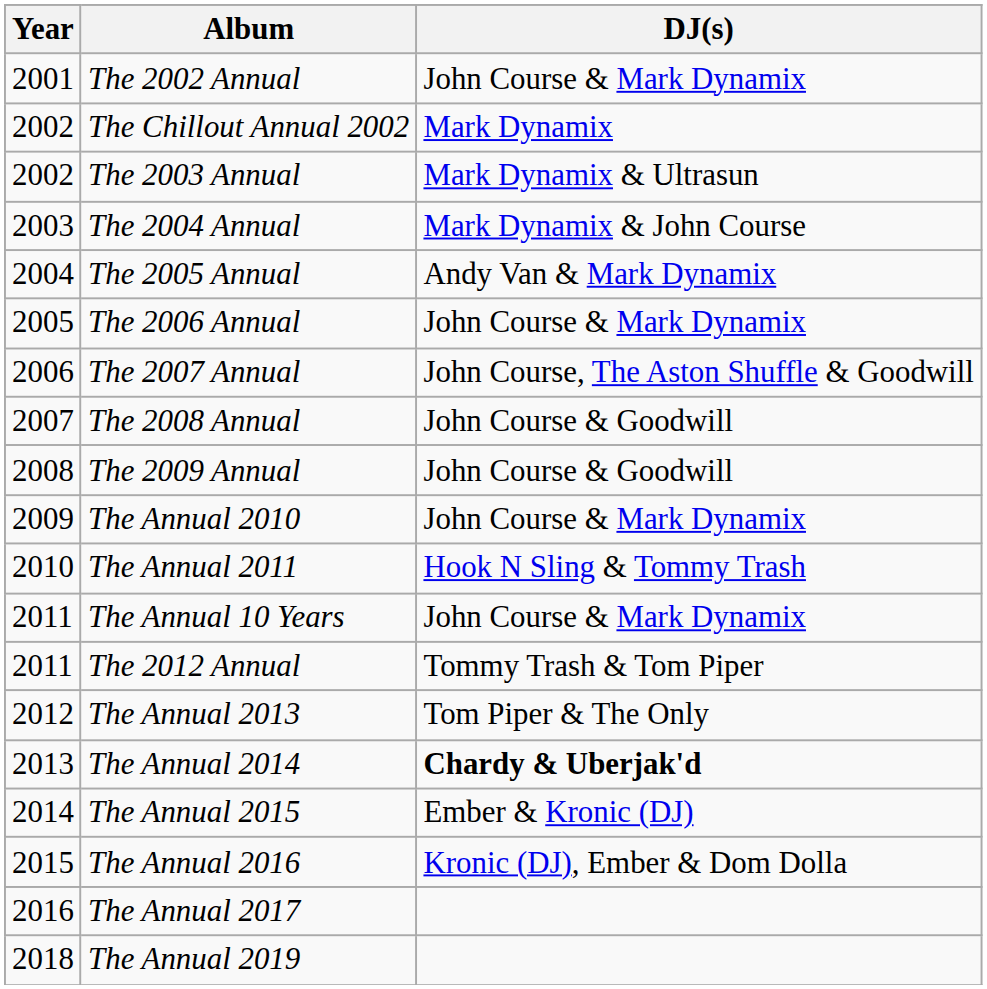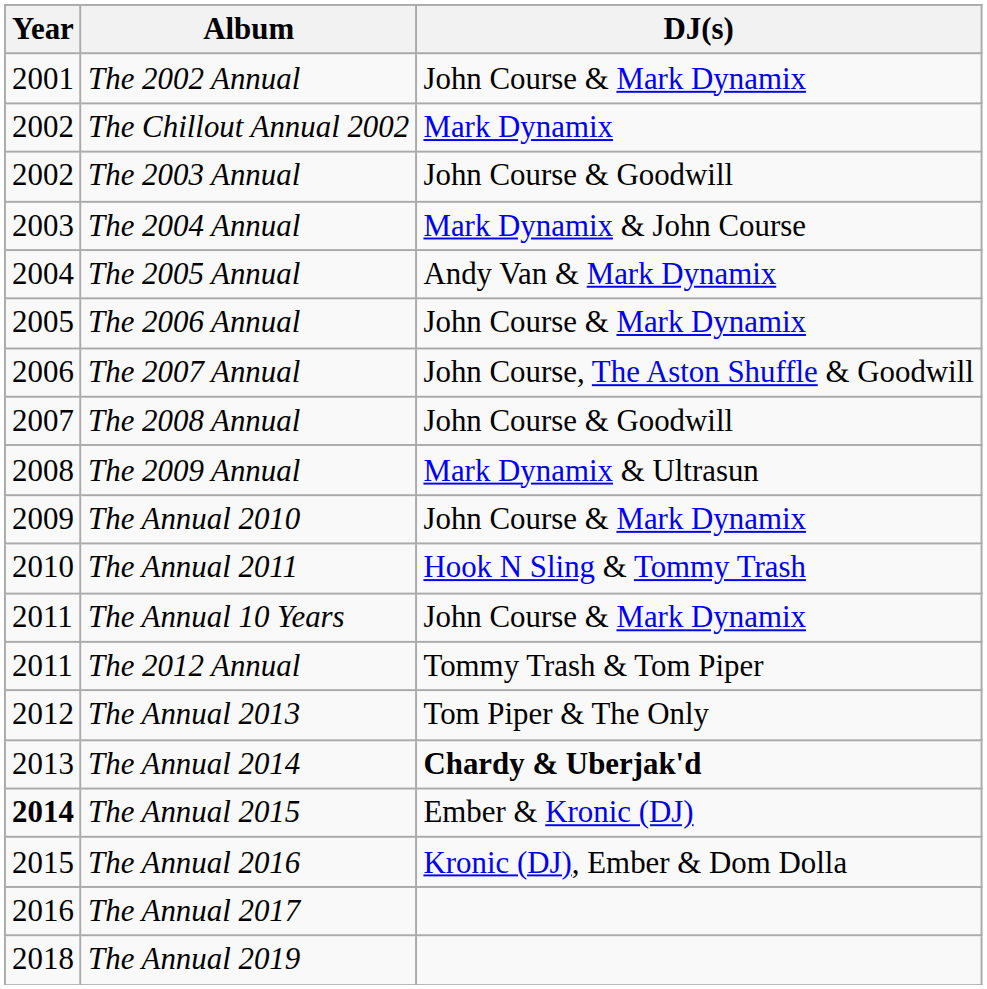 <table class="wikitable">
 <tr>
 <th>Year</th>
 <th>Album</th>
 <th>DJ(s)</th>
 </tr>
 <tr>
 <td>2001</td>
 <td><em>The 2002 Annual</em></td>
 <td>John Course & <a href='#'>Mark Dynamix</a></td>
 </tr>
 <tr>
 <td>2002</td>
 <td><em>The Chillout Annual 2002</em></td>
 <td><a href='#'>Mark Dynamix</a></td>
 </tr>
 <tr>
 <td>2002</td>
 <td><em>The 2003 Annual</em></td>
-<td><a href='#'>Mark Dynamix</a> & Ultrasun</td>
+<td>John Course & Goodwill</td>
 </tr>
 <tr>
 <td>2003</td>
 <td><em>The 2004 Annual</em></td>
 <td><a href='#'>Mark Dynamix</a> & John Course</td>
 </tr>
 <tr>
 <td>2004</td>
 <td><em>The 2005 Annual</em></td>
 <td>Andy Van & <a href='#'>Mark Dynamix</a></td>
 </tr>
 <tr>
 <td>2005</td>
 <td><em>The 2006 Annual</em></td>
 <td>John Course & <a href='#'>Mark Dynamix</a></td>
 </tr>
 <tr>
 <td>2006</td>
 <td><em>The 2007 Annual</em></td>
 <td>John Course, <a href='#'>The Aston Shuffle</a> & Goodwill</td>
 </tr>
 <tr>
 <td>2007</td>
 <td><em>The 2008 Annual</em></td>
 <td>John Course & Goodwill</td>
 </tr>
 <tr>
 <td>2008</td>
 <td><em>The 2009 Annual</em></td>
-<td>John Course & Goodwill</td>
+<td><a href='#'>Mark Dynamix</a> & Ultrasun</td>
 </tr>
 <tr>
 <td>2009</td>
 <td><em>The Annual 2010</em></td>
 <td>John Course & <a href='#'>Mark Dynamix</a></td>
 </tr>
 <tr>
 <td>2010</td>
 <td><em>The Annual 2011</em></td>
 <td><a href='#'>Hook N Sling</a> & <a href='#'>Tommy Trash</a></td>
 </tr>
 <tr>
 <td>2011</td>
 <td><em>The Annual 10 Years</em></td>
 <td>John Course & <a href='#'>Mark Dynamix</a></td>
 </tr>
 <tr>
 <td>2011</td>
 <td><em>The 2012 Annual</em></td>
 <td>Tommy Trash & Tom Piper</td>
 </tr>
 <tr>
 <td>2012</td>
 <td><em>The Annual 2013</em></td>
 <td>Tom Piper & The Only</td>
 </tr>
 <tr>
 <td>2013</td>
 <td><em>The Annual 2014</em></td>
 <td><strong>Chardy & Uberjak'd</strong></td>
 </tr>
 <tr>
-<td>2014</td>
+<td><strong>2014</strong></td>
 <td><em>The Annual 2015</em></td>
 <td>Ember & <a href='#'>Kronic (DJ)</a></td>
 </tr>
 <tr>
 <td>2015</td>
 <td><em>The Annual 2016</em></td>
 <td><a href='#'>Kronic (DJ)</a>, Ember & Dom Dolla</td>
 </tr>
 <tr>
 <td>2016</td>
 <td><em>The Annual 2017</em></td>
 <td></td>
 </tr>
 <tr>
 <td>2018</td>
 <td><em>The Annual 2019</em></td>
 <td></td>
 </tr>
 <tr>
 </tr>
 </table>
